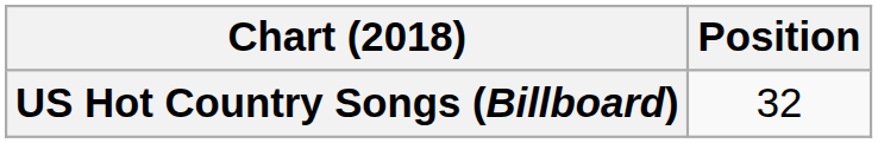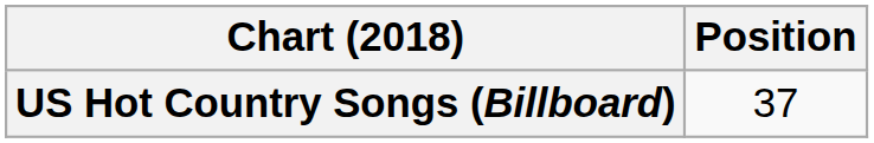 <table class="wikitable sortable plainrowheaders" style="text-align:center">
 <tr>
 <th scope="col">Chart (2018)</th>
 <th scope="col">Position</th>
 </tr>
 <tr>
 <th scope="row">US Hot Country Songs (<em>Billboard</em>)</th>
-<td>32</td>
+<td>37</td>
 </tr>
 </table>
